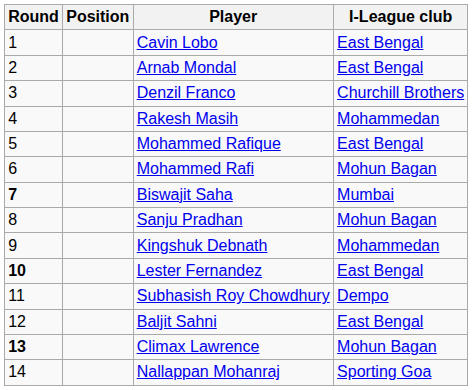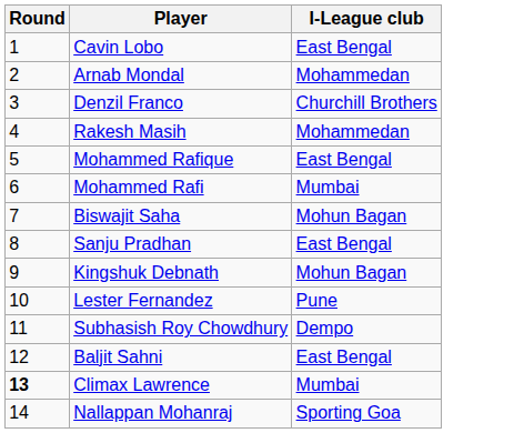 <table class="wikitable">
 <tr>
 <th>Round</th>
-<th>Position</th>
 <th>Player</th>
 <th>I-League club</th>
 </tr>
 <tr>
 <td>1</td>
-<td></td>
 <td> <a href='#'>Cavin Lobo</a></td>
 <td><a href='#'>East Bengal</a></td>
 </tr>
 <tr>
 <td>2</td>
-<td></td>
 <td> <a href='#'>Arnab Mondal</a></td>
-<td><a href='#'>East Bengal</a></td>
+<td><a href='#'>Mohammedan</a></td>
 </tr>
 <tr>
 <td>3</td>
-<td></td>
 <td> <a href='#'>Denzil Franco</a></td>
 <td><a href='#'>Churchill Brothers</a></td>
 </tr>
 <tr>
 <td>4</td>
-<td></td>
 <td> <a href='#'>Rakesh Masih</a></td>
 <td><a href='#'>Mohammedan</a></td>
 </tr>
 <tr>
 <td>5</td>
-<td></td>
 <td> <a href='#'>Mohammed Rafique</a></td>
 <td><a href='#'>East Bengal</a></td>
 </tr>
 <tr>
 <td>6</td>
-<td></td>
 <td> <a href='#'>Mohammed Rafi</a></td>
+<td><a href='#'>Mumbai</a></td>
+</tr>
+<tr>
+<td>7</td>
+<td> <a href='#'>Biswajit Saha</a></td>
 <td><a href='#'>Mohun Bagan</a></td>
 </tr>
 <tr>
-<td><strong>7</strong></td>
-<td></td>
-<td> <a href='#'>Biswajit Saha</a></td>
-<td><a href='#'>Mumbai</a></td>
+<td>8</td>
+<td> <a href='#'>Sanju Pradhan</a></td>
+<td><a href='#'>East Bengal</a></td>
 </tr>
 <tr>
-<td>8</td>
-<td></td>
-<td> <a href='#'>Sanju Pradhan</a></td>
+<td>9</td>
+<td> <a href='#'>Kingshuk Debnath</a></td>
 <td><a href='#'>Mohun Bagan</a></td>
 </tr>
 <tr>
-<td>9</td>
-<td></td>
-<td> <a href='#'>Kingshuk Debnath</a></td>
-<td><a href='#'>Mohammedan</a></td>
-</tr>
-<tr>
-<td><strong>10</strong></td>
-<td></td>
+<td>10</td>
 <td> <a href='#'>Lester Fernandez</a></td>
-<td><a href='#'>East Bengal</a></td>
+<td><a href='#'>Pune</a></td>
 </tr>
 <tr>
 <td>11</td>
-<td></td>
 <td> <a href='#'>Subhasish Roy Chowdhury</a></td>
 <td><a href='#'>Dempo</a></td>
 </tr>
 <tr>
 <td>12</td>
-<td></td>
 <td> <a href='#'>Baljit Sahni</a></td>
 <td><a href='#'>East Bengal</a></td>
 </tr>
 <tr>
 <td><strong>13</strong></td>
-<td></td>
 <td> <a href='#'>Climax Lawrence</a></td>
-<td><a href='#'>Mohun Bagan</a></td>
+<td><a href='#'>Mumbai</a></td>
 </tr>
 <tr>
 <td>14</td>
-<td></td>
 <td> <a href='#'>Nallappan Mohanraj</a></td>
 <td><a href='#'>Sporting Goa</a></td>
 </tr>
 </table>
